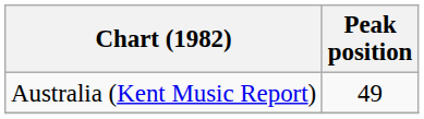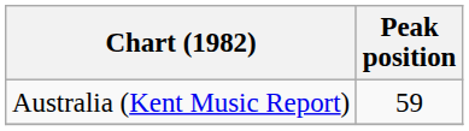 <table class="wikitable">
 <tr>
 <th>Chart (1982)</th>
 <th>Peak<br>position</th>
 </tr>
 <tr>
 <td>Australia (<a href='#'>Kent Music Report</a>)</td>
-<td align=center>49</td>
+<td align=center>59</td>
 </tr>
 <tr>
 </tr>
 </table>
